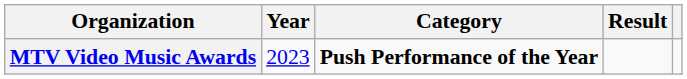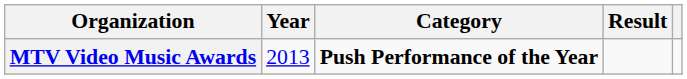 <table class="wikitable sortable plainrowheaders" style="border:none; margin:0;">
 <tr>
 <th scope="col">Organization</th>
 <th scope="col">Year</th>
 <th scope="col">Category</th>
 <th scope="col">Result</th>
 <th class="unsortable" scope="col"></th>
 </tr>
 <tr>
 <th scope="row"><a href='#'>MTV Video Music Awards</a></th>
-<td><a href='#'>2023</a></td>
+<td><a href='#'>2013</a></td>
 <td><strong>Push Performance of the Year</strong></td>
 <td></td>
 <td></td>
 </tr>
 </table>
